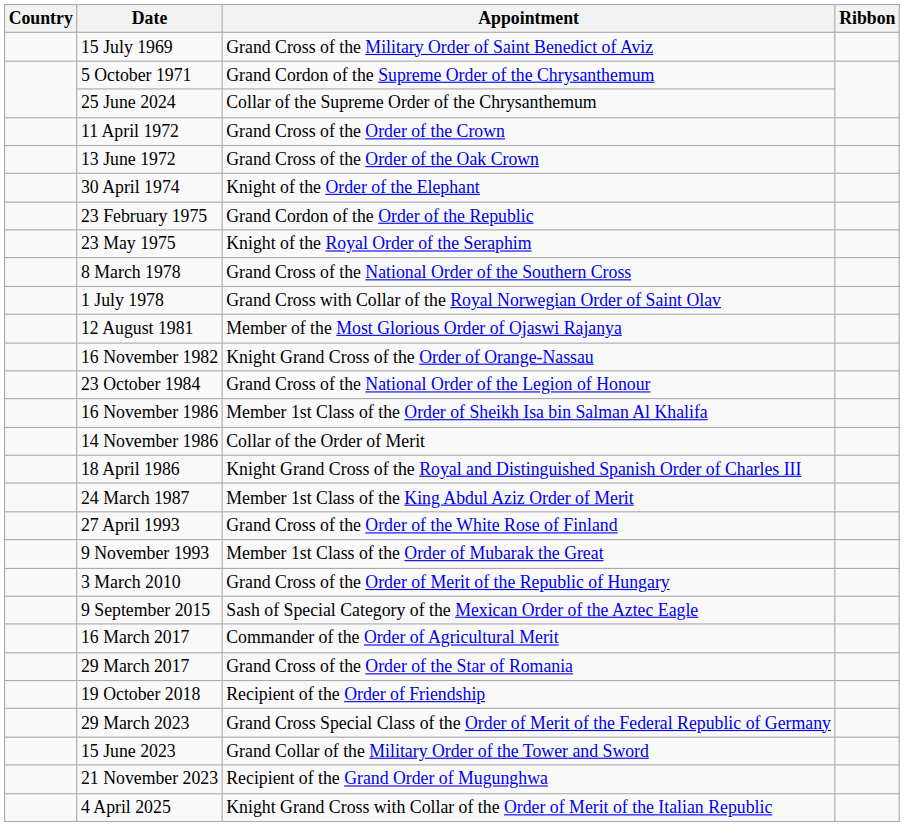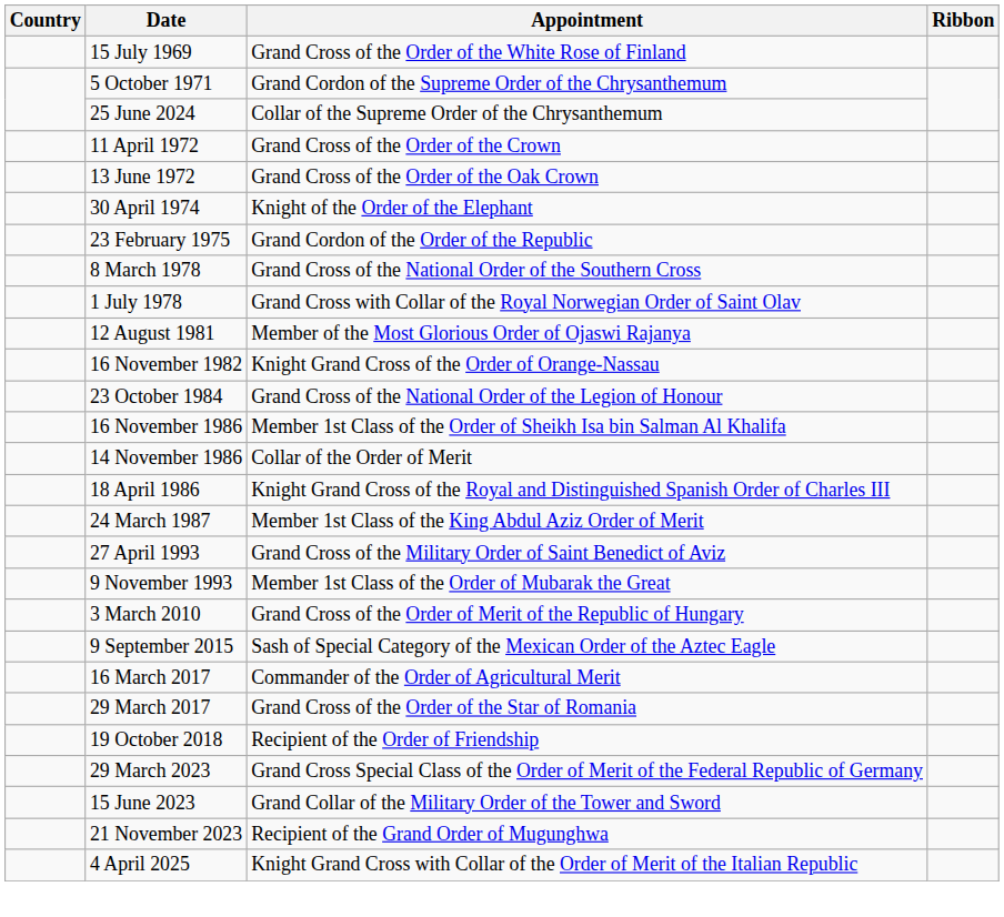 <table class="wikitable sortable" style="margin:0.5em 1em 0.5em 0; border:1px #005566 solid; border-collapse:collapse;">
 <tr>
 <th>Country</th>
 <th>Date</th>
 <th>Appointment</th>
 <th>Ribbon</th>
 </tr>
 <tr>
 <td></td>
 <td>15 July 1969</td>
-<td>Grand Cross of the <a href='#'>Military Order of Saint Benedict of Aviz</a></td>
+<td>Grand Cross of the <a href='#'>Order of the White Rose of Finland</a></td>
 <td></td>
 </tr>
 <tr>
 <td rowspan="2"></td>
 <td>5 October 1971</td>
 <td>Grand Cordon of the <a href='#'>Supreme Order of the Chrysanthemum</a></td>
 <td rowspan="2"></td>
 </tr>
 <tr>
 <td>25 June 2024</td>
 <td>Collar of the Supreme Order of the Chrysanthemum</td>
 </tr>
 <tr>
 <td></td>
 <td>11 April 1972</td>
 <td>Grand Cross of the <a href='#'>Order of the Crown</a></td>
 <td></td>
 </tr>
 <tr>
 <td></td>
 <td>13 June 1972</td>
 <td>Grand Cross of the <a href='#'>Order of the Oak Crown</a></td>
 <td></td>
 </tr>
 <tr>
 <td></td>
 <td>30 April 1974</td>
 <td>Knight of the <a href='#'>Order of the Elephant</a></td>
 <td></td>
 </tr>
 <tr>
 <td></td>
 <td>23 February 1975</td>
 <td>Grand Cordon of the <a href='#'>Order of the Republic</a></td>
-<td></td>
-</tr>
-<tr>
-<td></td>
-<td>23 May 1975</td>
-<td>Knight of the <a href='#'>Royal Order of the Seraphim</a></td>
 <td></td>
 </tr>
 <tr>
 <td></td>
 <td>8 March 1978</td>
 <td>Grand Cross of the <a href='#'>National Order of the Southern Cross</a></td>
 <td></td>
 </tr>
 <tr>
 <td></td>
 <td>1 July 1978</td>
 <td>Grand Cross with Collar of the <a href='#'>Royal Norwegian Order of Saint Olav</a></td>
 <td></td>
 </tr>
 <tr>
 <td></td>
 <td>12 August 1981</td>
 <td>Member of the <a href='#'>Most Glorious Order of Ojaswi Rajanya</a></td>
 <td></td>
 </tr>
 <tr>
 <td></td>
 <td>16 November 1982</td>
 <td>Knight Grand Cross of the <a href='#'>Order of Orange-Nassau</a></td>
 <td></td>
 </tr>
 <tr>
 <td></td>
 <td>23 October 1984</td>
 <td>Grand Cross of the <a href='#'>National Order of the Legion of Honour</a></td>
 <td></td>
 </tr>
 <tr>
 <td></td>
 <td>16 November 1986</td>
 <td>Member 1st Class of the <a href='#'>Order of Sheikh Isa bin Salman Al Khalifa</a></td>
 <td></td>
 </tr>
 <tr>
 <td></td>
 <td>14 November 1986</td>
 <td>Collar of the Order of Merit</td>
 <td></td>
 </tr>
 <tr>
 <td></td>
 <td>18 April 1986</td>
 <td>Knight Grand Cross of the <a href='#'>Royal and Distinguished Spanish Order of Charles III</a></td>
 <td></td>
 </tr>
 <tr>
 <td></td>
 <td>24 March 1987</td>
 <td>Member 1st Class of the <a href='#'>King Abdul Aziz Order of Merit</a></td>
 <td></td>
 </tr>
 <tr>
 <td></td>
 <td>27 April 1993</td>
-<td>Grand Cross of the <a href='#'>Order of the White Rose of Finland</a></td>
+<td>Grand Cross of the <a href='#'>Military Order of Saint Benedict of Aviz</a></td>
 <td></td>
 </tr>
 <tr>
 <td></td>
 <td>9 November 1993</td>
 <td>Member 1st Class of the <a href='#'>Order of Mubarak the Great</a></td>
 <td></td>
 </tr>
 <tr>
 <td></td>
 <td>3 March 2010</td>
 <td>Grand Cross of the <a href='#'>Order of Merit of the Republic of Hungary</a></td>
 <td></td>
 </tr>
 <tr>
 <td></td>
 <td>9 September 2015</td>
 <td>Sash of Special Category of the <a href='#'>Mexican Order of the Aztec Eagle</a></td>
 <td></td>
 </tr>
 <tr>
 <td></td>
 <td>16 March 2017</td>
 <td>Commander of the <a href='#'>Order of Agricultural Merit</a></td>
 <td></td>
 </tr>
 <tr>
 <td></td>
 <td>29 March 2017</td>
 <td>Grand Cross of the <a href='#'>Order of the Star of Romania</a></td>
 <td></td>
 </tr>
 <tr>
 <td></td>
 <td>19 October 2018</td>
 <td>Recipient of the <a href='#'>Order of Friendship</a></td>
 <td></td>
 </tr>
 <tr>
 <td></td>
 <td>29 March 2023</td>
 <td>Grand Cross Special Class of the <a href='#'>Order of Merit of the Federal Republic of Germany</a></td>
 <td></td>
 </tr>
 <tr>
 <td></td>
 <td>15 June 2023</td>
 <td>Grand Collar of the <a href='#'>Military Order of the Tower and Sword</a></td>
 <td></td>
 </tr>
 <tr>
 <td></td>
 <td>21 November 2023</td>
 <td>Recipient of the <a href='#'>Grand Order of Mugunghwa</a></td>
 <td></td>
 </tr>
 <tr>
 <td></td>
 <td>4 April 2025</td>
 <td>Knight Grand Cross with Collar of the <a href='#'>Order of Merit of the Italian Republic</a></td>
 <td></td>
 </tr>
 </table>
